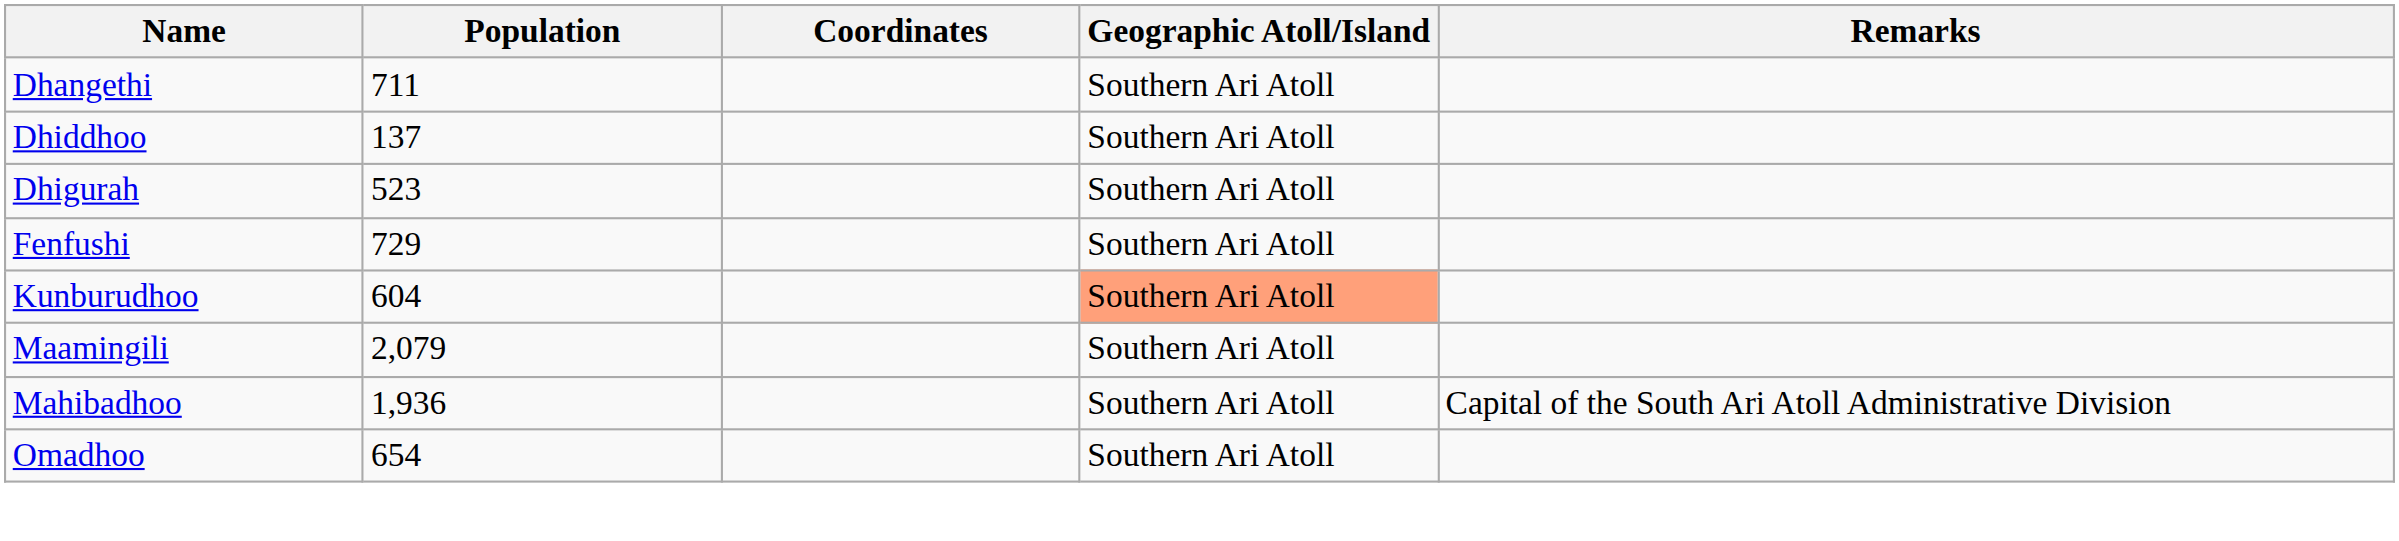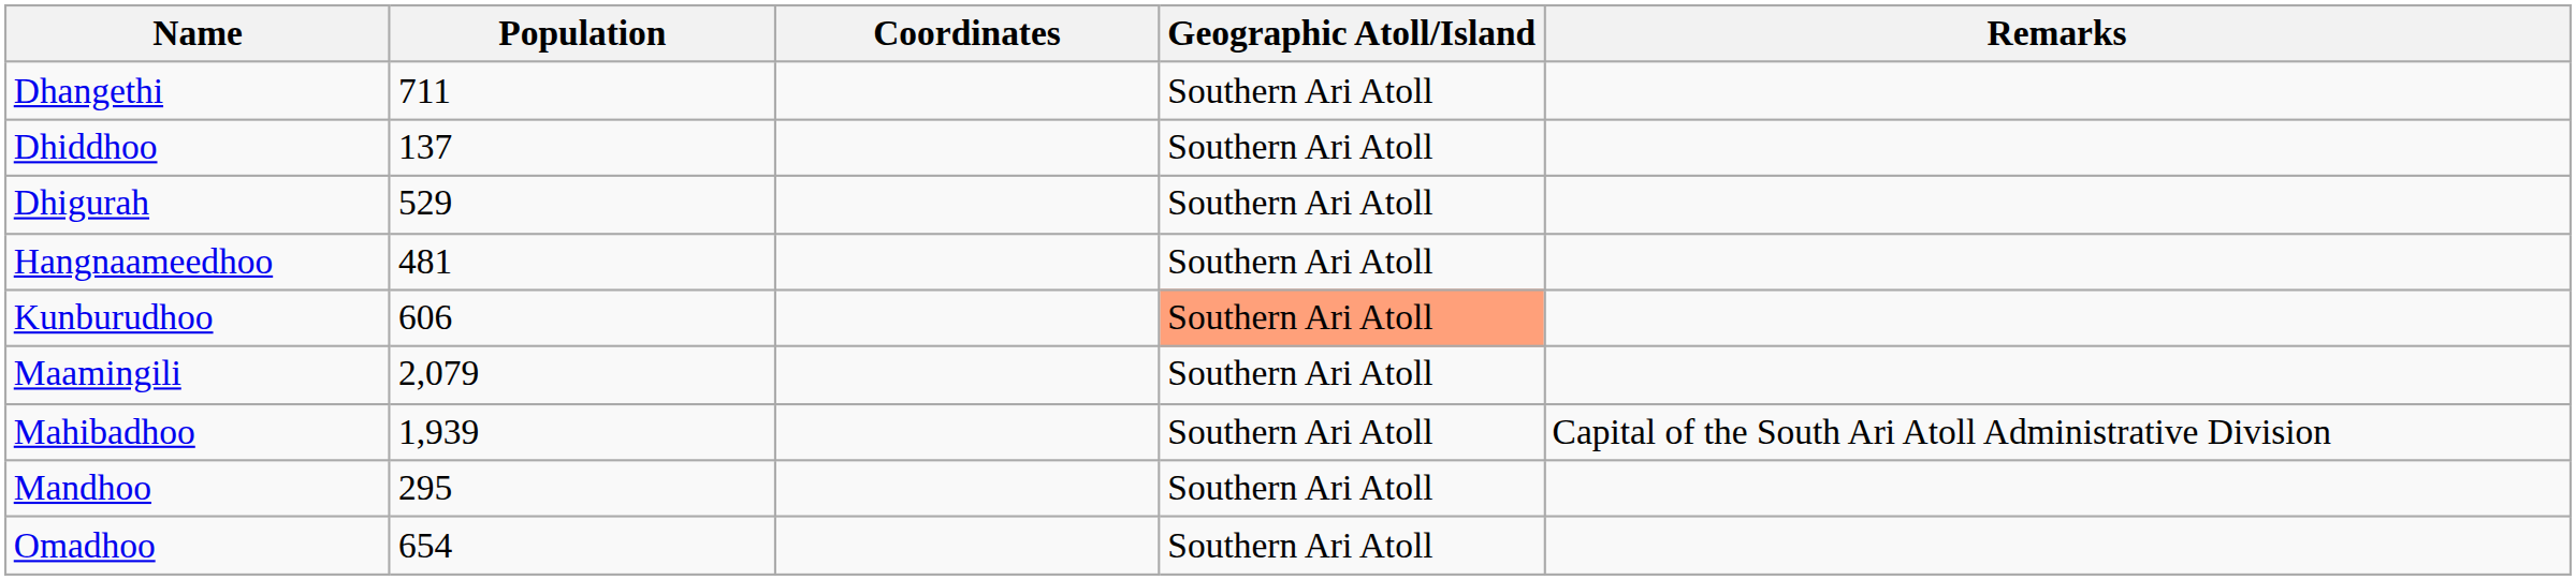 <table class="wikitable sortable">
 <tr>
 <th style="width:15%">Name</th>
 <th style="width:15%">Population</th>
 <th style="width:15%">Coordinates</th>
 <th style="width:15%">Geographic Atoll/Island</th>
 <th style="width:40%">Remarks</th>
 </tr>
 <tr>
 <td><a href='#'>Dhangethi</a></td>
 <td>711</td>
 <td></td>
 <td>Southern Ari Atoll</td>
 <td></td>
 </tr>
 <tr>
 <td><a href='#'>Dhiddhoo</a></td>
 <td>137</td>
 <td></td>
 <td>Southern Ari Atoll</td>
 <td></td>
 </tr>
 <tr>
 <td><a href='#'>Dhigurah</a></td>
-<td>523</td>
+<td>529</td>
 <td></td>
 <td>Southern Ari Atoll</td>
 <td></td>
 </tr>
 <tr>
-<td><a href='#'>Fenfushi</a></td>
-<td>729</td>
+<td><a href='#'>Hangnaameedhoo</a></td>
+<td>481</td>
 <td></td>
 <td>Southern Ari Atoll</td>
 <td></td>
 </tr>
 <tr>
 <td><a href='#'>Kunburudhoo</a></td>
-<td>604</td>
+<td>606</td>
 <td></td>
 <td style="background: lightsalmon;">Southern Ari Atoll</td>
 <td></td>
 </tr>
 <tr>
 <td><a href='#'>Maamingili</a></td>
 <td>2,079</td>
 <td></td>
 <td>Southern Ari Atoll</td>
 <td></td>
 </tr>
 <tr>
 <td><a href='#'>Mahibadhoo</a></td>
-<td>1,936</td>
+<td>1,939</td>
 <td></td>
 <td>Southern Ari Atoll</td>
 <td>Capital of the South Ari Atoll Administrative Division</td>
+</tr>
+<tr>
+<td><a href='#'>Mandhoo</a></td>
+<td>295</td>
+<td></td>
+<td>Southern Ari Atoll</td>
+<td></td>
 </tr>
 <tr>
 <td><a href='#'>Omadhoo</a></td>
 <td>654</td>
 <td></td>
 <td>Southern Ari Atoll</td>
 <td></td>
 </tr>
 </table>
